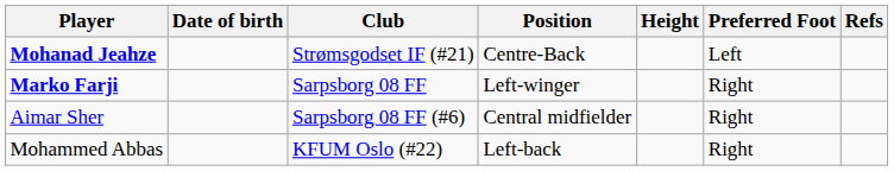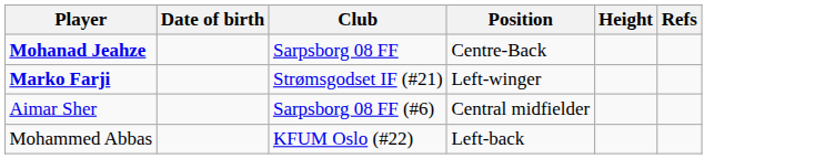 <table class="wikitable sortable">
 <tr>
 <th>Player</th>
 <th>Date of birth</th>
 <th>Club</th>
 <th>Position</th>
 <th>Height</th>
-<th>Preferred Foot</th>
 <th>Refs</th>
 </tr>
 <tr>
 <td><strong><a href='#'>Mohanad Jeahze</a></strong></td>
 <td></td>
-<td><a href='#'>Strømsgodset IF</a> (#21)</td>
+<td><a href='#'>Sarpsborg 08 FF</a></td>
 <td>Centre-Back</td>
 <td></td>
-<td>Left</td>
 <td></td>
 </tr>
 <tr>
 <td><strong><a href='#'>Marko Farji</a></strong></td>
 <td></td>
-<td><a href='#'>Sarpsborg 08 FF</a></td>
+<td><a href='#'>Strømsgodset IF</a> (#21)</td>
 <td>Left-winger</td>
 <td></td>
-<td>Right</td>
 <td></td>
 </tr>
 <tr>
 <td><a href='#'>Aimar Sher</a></td>
 <td></td>
 <td><a href='#'>Sarpsborg 08 FF</a> (#6)</td>
 <td>Central midfielder</td>
 <td></td>
-<td>Right</td>
 <td></td>
 </tr>
 <tr>
 <td>Mohammed Abbas</td>
 <td></td>
 <td><a href='#'>KFUM Oslo</a> (#22)</td>
 <td>Left-back</td>
 <td></td>
-<td>Right</td>
 <td></td>
 </tr>
 </table>
